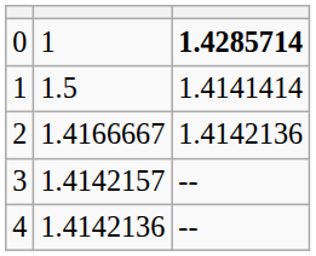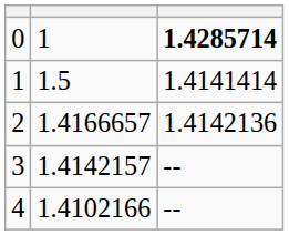 <table class="wikitable">
 <tr>
 <th></th>
 <th></th>
 <th></th>
 </tr>
 <tr>
 <td>0</td>
 <td>1</td>
 <td><strong>1.4285714</strong></td>
 </tr>
 <tr>
 <td>1</td>
 <td>1.5</td>
 <td>1.4141414</td>
 </tr>
 <tr>
 <td>2</td>
-<td>1.4166667</td>
+<td>1.4166657</td>
 <td>1.4142136</td>
 </tr>
 <tr>
 <td>3</td>
 <td>1.4142157</td>
 <td>--</td>
 </tr>
 <tr>
 <td>4</td>
-<td>1.4142136</td>
+<td>1.4102166</td>
 <td>--</td>
 </tr>
 </table>
